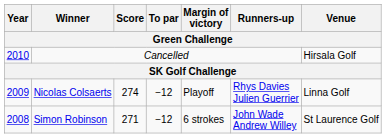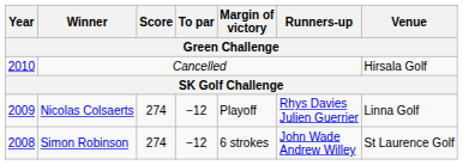 <table class=wikitable style="font-size:95%">
 <tr>
 <th>Year</th>
 <th>Winner</th>
 <th>Score</th>
 <th>To par</th>
 <th>Margin of<br>victory</th>
 <th>Runners-up</th>
 <th>Venue</th>
 </tr>
 <tr>
 <th colspan=7>Green Challenge</th>
 </tr>
 <tr>
 <td><a href='#'>2010</a></td>
 <td colspan=5 align=center><em>Cancelled</em></td>
 <td>Hirsala Golf</td>
 </tr>
 <tr>
 <th colspan=7>SK Golf Challenge</th>
 </tr>
 <tr>
 <td><a href='#'>2009</a></td>
 <td> <a href='#'>Nicolas Colsaerts</a></td>
 <td align=center>274</td>
 <td align=center>−12</td>
 <td>Playoff</td>
 <td> <a href='#'>Rhys Davies</a><br> <a href='#'>Julien Guerrier</a></td>
 <td>Linna Golf</td>
 </tr>
 <tr>
 <td><a href='#'>2008</a></td>
 <td> <a href='#'>Simon Robinson</a></td>
-<td align=center>271</td>
+<td align=center>274</td>
 <td align=center>−12</td>
 <td>6 strokes</td>
 <td> <a href='#'>John Wade</a><br> <a href='#'>Andrew Willey</a></td>
 <td>St Laurence Golf</td>
 </tr>
 </table>
